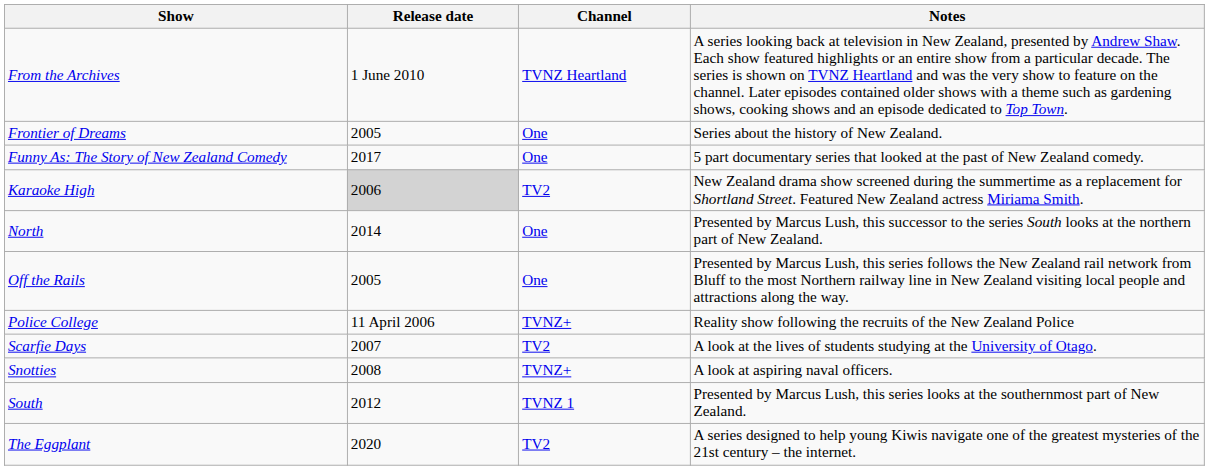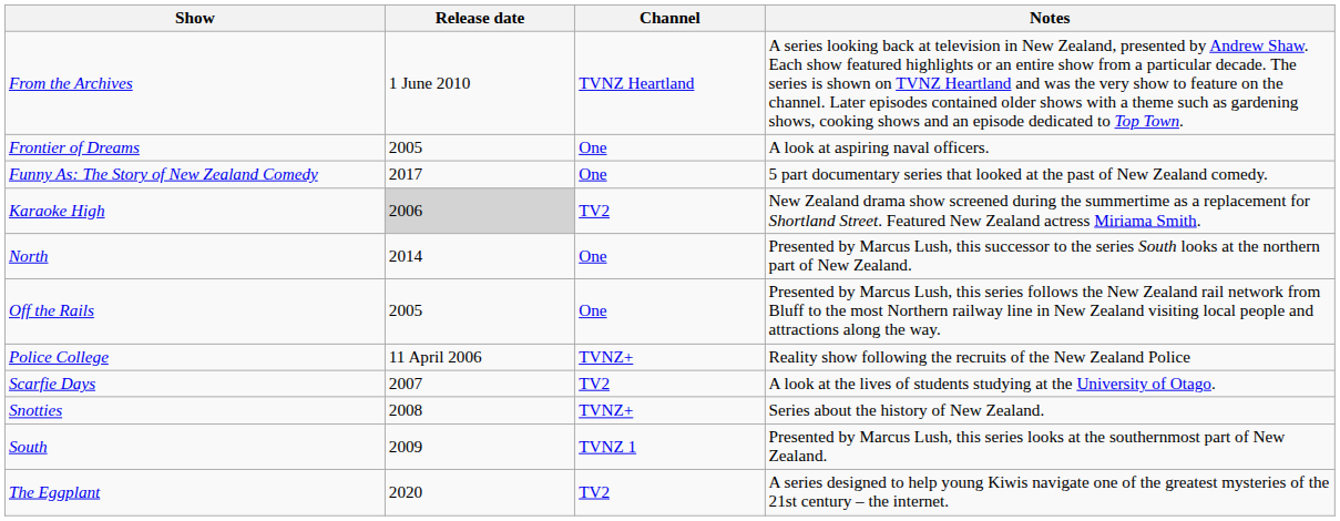 <table class="wikitable" width=100%>
 <tr>
 <th width=20%>Show</th>
 <th width=10%>Release date</th>
 <th width="10%">Channel</th>
 <th width=30%>Notes</th>
 </tr>
 <tr>
 <td><em><a href='#'>From the Archives</a></em></td>
 <td>1 June 2010</td>
 <td><a href='#'>TVNZ Heartland</a></td>
 <td>A series looking back at television in New Zealand, presented by <a href='#'>Andrew Shaw</a>. Each show featured highlights or an entire show from a particular decade. The series is shown on <a href='#'>TVNZ Heartland</a> and was the very show to feature on the channel. Later episodes contained older shows with a theme such as gardening shows, cooking shows and an episode dedicated to <em><a href='#'>Top Town</a></em>.</td>
 </tr>
 <tr>
 <td><em><a href='#'>Frontier of Dreams</a></em></td>
 <td>2005</td>
 <td><a href='#'>One</a></td>
-<td>Series about the history of New Zealand.</td>
+<td>A look at aspiring naval officers.</td>
 </tr>
 <tr>
 <td><em><a href='#'>Funny As: The Story of New Zealand Comedy</a></em></td>
 <td>2017</td>
 <td><a href='#'>One</a></td>
 <td>5 part documentary series that looked at the past of New Zealand comedy.</td>
 </tr>
 <tr>
 <td><em><a href='#'>Karaoke High</a></em></td>
 <td style="background: lightgrey;">2006</td>
 <td><a href='#'>TV2</a></td>
 <td>New Zealand drama show screened during the summertime as a replacement for <em>Shortland Street</em>. Featured New Zealand actress <a href='#'>Miriama Smith</a>.</td>
 </tr>
 <tr>
 <td><em><a href='#'>North</a></em></td>
 <td>2014</td>
 <td><a href='#'>One</a></td>
 <td>Presented by Marcus Lush, this successor to the series <em>South</em> looks at the northern part of New Zealand.</td>
 </tr>
 <tr>
 <td><em><a href='#'>Off the Rails</a></em></td>
 <td>2005</td>
 <td><a href='#'>One</a></td>
 <td>Presented by Marcus Lush, this series follows the New Zealand rail network from Bluff to the most Northern railway line in New Zealand visiting local people and attractions along the way.</td>
 </tr>
 <tr>
 <td><em><a href='#'>Police College</a></em></td>
 <td>11 April 2006</td>
 <td><a href='#'>TVNZ+</a></td>
 <td>Reality show following the recruits of the New Zealand Police</td>
 </tr>
 <tr>
 <td><em><a href='#'>Scarfie Days</a></em></td>
 <td>2007</td>
 <td><a href='#'>TV2</a></td>
 <td>A look at the lives of students studying at the <a href='#'>University of Otago</a>.</td>
 </tr>
 <tr>
 <td><em><a href='#'>Snotties</a></em></td>
 <td>2008</td>
 <td><a href='#'>TVNZ+</a></td>
-<td>A look at aspiring naval officers.</td>
+<td>Series about the history of New Zealand.</td>
 </tr>
 <tr>
 <td><em><a href='#'>South</a></em></td>
-<td>2012</td>
+<td>2009</td>
 <td><a href='#'>TVNZ 1</a></td>
 <td>Presented by Marcus Lush, this series looks at the southernmost part of New Zealand.</td>
 </tr>
 <tr>
 <td><em><a href='#'>The Eggplant</a></em></td>
 <td>2020</td>
 <td><a href='#'>TV2</a></td>
 <td>A series designed to help young Kiwis navigate one of the greatest mysteries of the 21st century – the internet.</td>
 </tr>
 </table>
